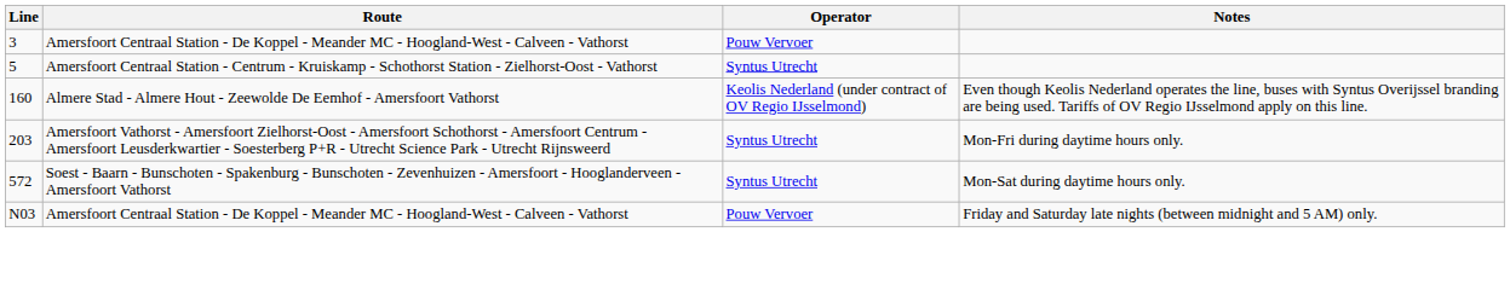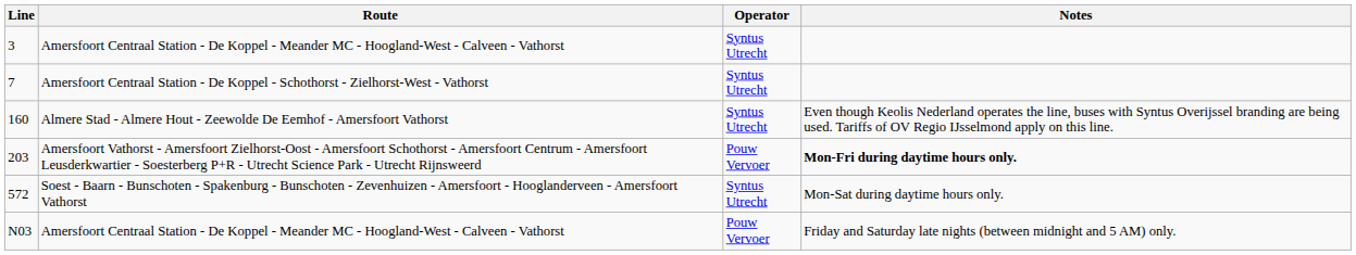 <table class="wikitable">
 <tr>
 <th>Line</th>
 <th>Route</th>
 <th>Operator</th>
 <th>Notes</th>
 </tr>
 <tr>
 <td>3</td>
 <td>Amersfoort Centraal Station - De Koppel - Meander MC - Hoogland-West - Calveen - Vathorst</td>
-<td><a href='#'>Pouw Vervoer</a></td>
+<td><a href='#'>Syntus Utrecht</a></td>
 <td></td>
 </tr>
 <tr>
-<td>5</td>
-<td>Amersfoort Centraal Station - Centrum - Kruiskamp - Schothorst Station - Zielhorst-Oost - Vathorst</td>
+<td>7</td>
+<td>Amersfoort Centraal Station - De Koppel - Schothorst - Zielhorst-West - Vathorst</td>
 <td><a href='#'>Syntus Utrecht</a></td>
 <td></td>
 </tr>
 <tr>
 <td>160</td>
 <td>Almere Stad - Almere Hout - Zeewolde De Eemhof - Amersfoort Vathorst</td>
-<td><a href='#'>Keolis Nederland</a> (under contract of <a href='#'>OV Regio IJsselmond</a>)</td>
+<td><a href='#'>Syntus Utrecht</a></td>
 <td>Even though Keolis Nederland operates the line, buses with Syntus Overijssel branding are being used. Tariffs of OV Regio IJsselmond apply on this line.</td>
 </tr>
 <tr>
 <td>203</td>
 <td>Amersfoort Vathorst - Amersfoort Zielhorst-Oost - Amersfoort Schothorst - Amersfoort Centrum - Amersfoort Leusderkwartier - Soesterberg P+R - Utrecht Science Park - Utrecht Rijnsweerd</td>
-<td><a href='#'>Syntus Utrecht</a></td>
-<td>Mon-Fri during daytime hours only.</td>
+<td><a href='#'>Pouw Vervoer</a></td>
+<td><strong>Mon-Fri during daytime hours only.</strong></td>
 </tr>
 <tr>
 <td>572</td>
 <td>Soest - Baarn - Bunschoten - Spakenburg - Bunschoten - Zevenhuizen - Amersfoort - Hooglanderveen - Amersfoort Vathorst</td>
 <td><a href='#'>Syntus Utrecht</a></td>
 <td>Mon-Sat during daytime hours only.</td>
 </tr>
 <tr>
 <td>N03</td>
 <td>Amersfoort Centraal Station - De Koppel - Meander MC - Hoogland-West - Calveen - Vathorst</td>
 <td><a href='#'>Pouw Vervoer</a></td>
 <td>Friday and Saturday late nights (between midnight and 5 AM) only.</td>
 </tr>
 </table>
